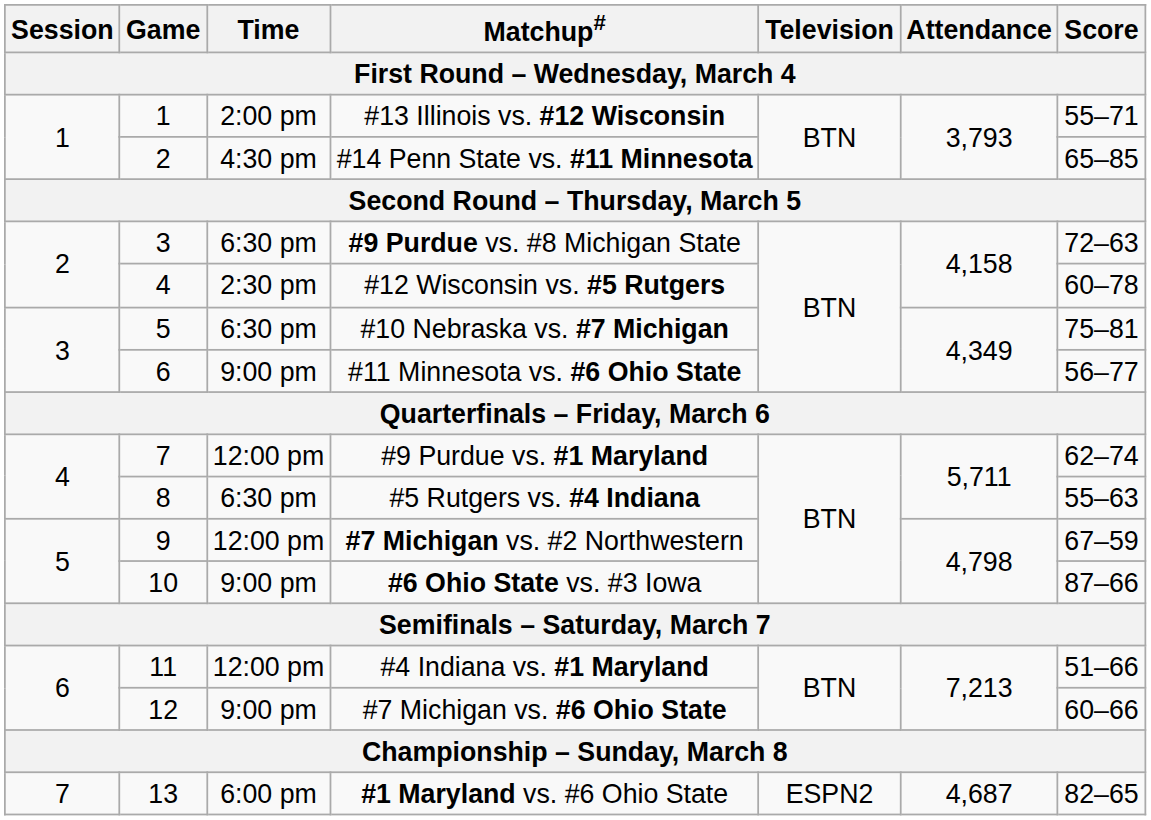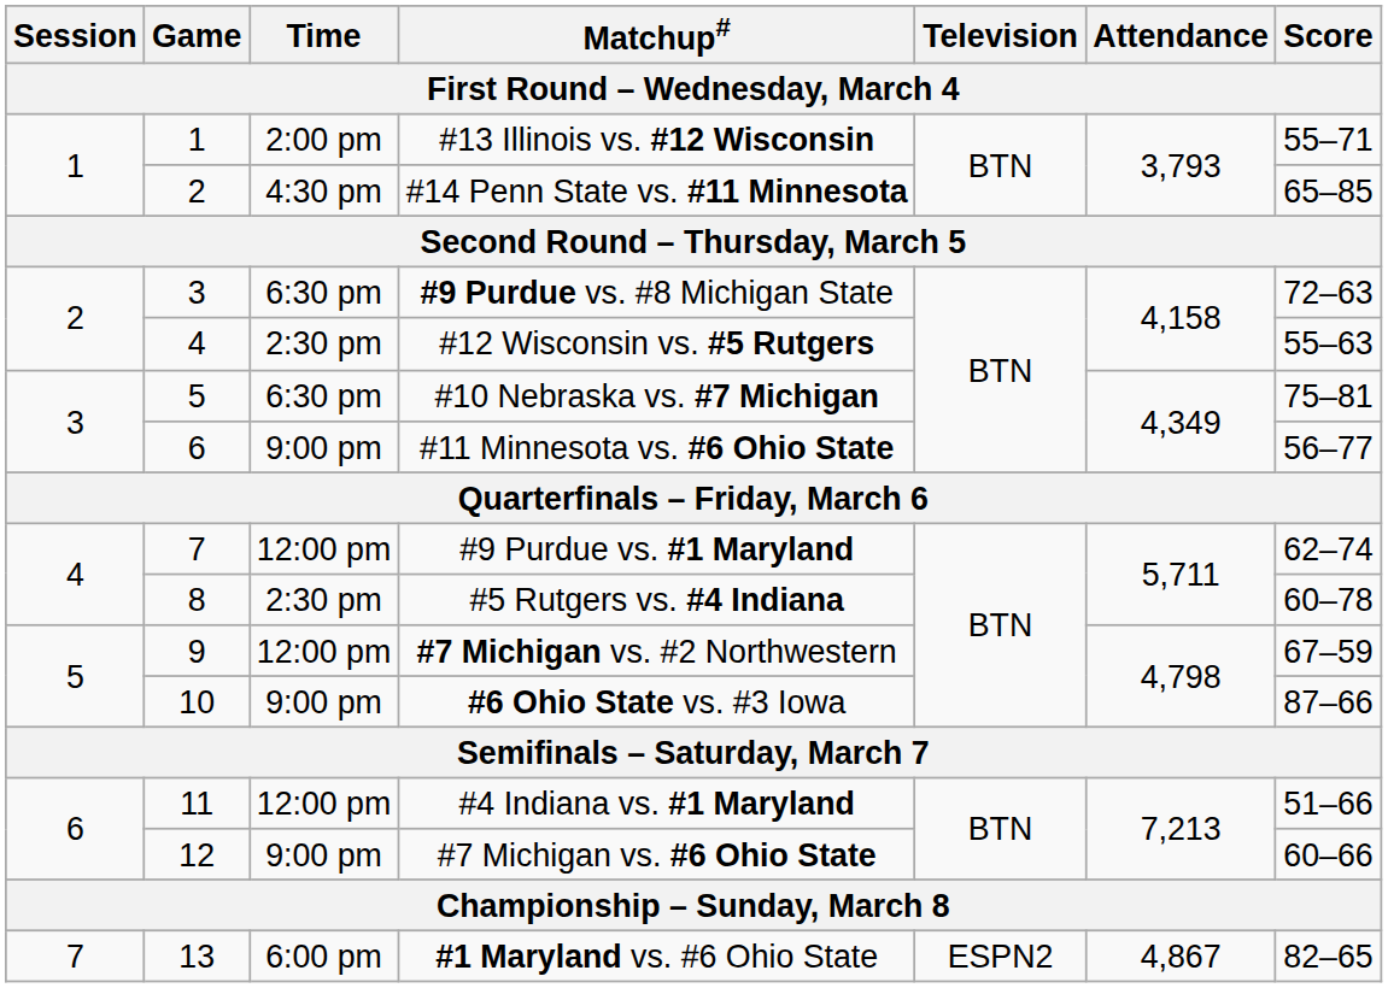 <table class="wikitable" style="font-size: 95%">
 <tr>
 <th>Session</th>
 <th>Game</th>
 <th>Time</th>
 <th>Matchup<sup>#</sup></th>
 <th>Television</th>
 <th>Attendance</th>
 <th>Score</th>
 </tr>
 <tr>
 <th colspan=7>First Round – Wednesday, March 4</th>
 </tr>
 <tr>
 <td rowspan=2 align=center>1</td>
 <td align=center>1</td>
 <td align=center>2:00 pm</td>
 <td align=center>#13 Illinois vs. <strong>#12 Wisconsin</strong></td>
 <td rowspan=2 align=center>BTN</td>
 <td rowspan=2 align=center>3,793</td>
 <td align=center>55–71</td>
 </tr>
 <tr>
 <td align=center>2</td>
 <td align=center>4:30 pm</td>
 <td align=center>#14 Penn State vs. <strong>#11 Minnesota</strong></td>
 <td align=center>65–85</td>
 </tr>
 <tr>
 <th colspan=7>Second Round – Thursday, March 5</th>
 </tr>
 <tr>
 <td rowspan=2 align=center>2</td>
 <td align=center>3</td>
 <td align=center>6:30 pm</td>
 <td align=center><strong>#9 Purdue</strong> vs. #8 Michigan State</td>
 <td rowspan=4 align=center>BTN</td>
 <td rowspan=2 align=center>4,158</td>
 <td align=center>72–63</td>
 </tr>
 <tr>
 <td align=center>4</td>
 <td align=center>2:30 pm</td>
 <td align=center>#12 Wisconsin vs. <strong>#5 Rutgers</strong></td>
-<td align=center>60–78</td>
+<td align=center>55–63</td>
 </tr>
 <tr>
 <td rowspan=2 align=center>3</td>
 <td align=center>5</td>
 <td align=center>6:30 pm</td>
 <td align=center>#10 Nebraska vs. <strong>#7 Michigan</strong></td>
 <td rowspan=2 align=center>4,349</td>
 <td align=center>75–81</td>
 </tr>
 <tr>
 <td align=center>6</td>
 <td align=center>9:00 pm</td>
 <td align=center>#11 Minnesota vs. <strong>#6 Ohio State</strong></td>
 <td align=center>56–77</td>
 </tr>
 <tr>
 <th colspan=7>Quarterfinals – Friday, March 6</th>
 </tr>
 <tr>
 <td rowspan=2 align=center>4</td>
 <td align=center>7</td>
 <td align=center>12:00 pm</td>
 <td align=center>#9 Purdue vs. <strong>#1 Maryland</strong></td>
 <td rowspan=4 align=center>BTN</td>
 <td rowspan=2 align=center>5,711</td>
 <td align=center>62–74</td>
 </tr>
 <tr>
 <td align=center>8</td>
-<td align=center>6:30 pm</td>
+<td align=center>2:30 pm</td>
 <td align=center>#5 Rutgers vs. <strong>#4 Indiana</strong></td>
-<td align=center>55–63</td>
+<td align=center>60–78</td>
 </tr>
 <tr>
 <td rowspan=2 align=center>5</td>
 <td align=center>9</td>
 <td align=center>12:00 pm</td>
 <td align=center><strong>#7 Michigan</strong> vs. #2 Northwestern</td>
 <td rowspan=2 align=center>4,798</td>
 <td align=center>67–59</td>
 </tr>
 <tr>
 <td align=center>10</td>
 <td align=center>9:00 pm</td>
 <td align=center><strong>#6 Ohio State</strong> vs. #3 Iowa</td>
 <td align=center>87–66</td>
 </tr>
 <tr>
 <th colspan=7>Semifinals – Saturday, March 7</th>
 </tr>
 <tr>
 <td rowspan=2 align=center>6</td>
 <td align=center>11</td>
 <td align=center>12:00 pm</td>
 <td align=center>#4 Indiana vs. <strong>#1 Maryland</strong></td>
 <td rowspan=2 align=center>BTN</td>
 <td rowspan=2 align=center>7,213</td>
 <td align=center>51–66</td>
 </tr>
 <tr>
 <td align=center>12</td>
 <td align=center>9:00 pm</td>
 <td align=center>#7 Michigan vs. <strong>#6 Ohio State</strong></td>
 <td align=center>60–66</td>
 </tr>
 <tr>
 <th colspan=7>Championship – Sunday, March 8</th>
 </tr>
 <tr>
 <td align=center>7</td>
 <td align=center>13</td>
 <td align=center>6:00 pm</td>
 <td align=center><strong>#1 Maryland</strong> vs. #6 Ohio State</td>
 <td align=center>ESPN2</td>
-<td align=center>4,687</td>
+<td align=center>4,867</td>
 <td align=center>82–65</td>
 </tr>
 </table>
